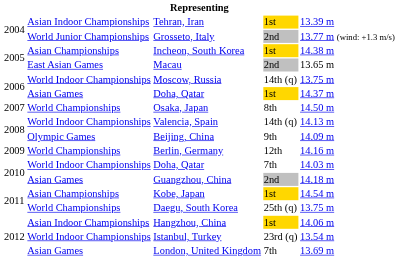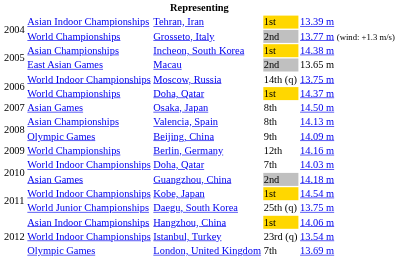 <table>
 <tr>
 <th colspan="5">Representing </th>
 </tr>
 <tr>
 <td rowspan=2>2004</td>
 <td><a href='#'>Asian Indoor Championships</a></td>
 <td><a href='#'>Tehran, Iran</a></td>
 <td bgcolor=gold>1st</td>
 <td><a href='#'>13.39 m</a></td>
 </tr>
 <tr>
-<td><a href='#'>World Junior Championships</a></td>
+<td><a href='#'>World Championships</a></td>
 <td><a href='#'>Grosseto, Italy</a></td>
 <td bgcolor=silver>2nd</td>
 <td><a href='#'>13.77 m</a>  <small>(wind: +1.3 m/s)</small></td>
 </tr>
 <tr>
 <td rowspan=2>2005</td>
 <td><a href='#'>Asian Championships</a></td>
 <td><a href='#'>Incheon, South Korea</a></td>
 <td bgcolor=gold>1st</td>
 <td><a href='#'>14.38 m</a></td>
 </tr>
 <tr>
 <td><a href='#'>East Asian Games</a></td>
 <td><a href='#'>Macau</a></td>
 <td bgcolor=silver>2nd</td>
 <td>13.65 m</td>
 </tr>
 <tr>
 <td rowspan=2>2006</td>
 <td><a href='#'>World Indoor Championships</a></td>
 <td><a href='#'>Moscow, Russia</a></td>
 <td>14th (q)</td>
 <td><a href='#'>13.75 m</a></td>
 </tr>
 <tr>
-<td><a href='#'>Asian Games</a></td>
+<td><a href='#'>World Championships</a></td>
 <td><a href='#'>Doha, Qatar</a></td>
 <td bgcolor=gold>1st</td>
 <td><a href='#'>14.37 m</a></td>
 </tr>
 <tr>
 <td>2007</td>
-<td><a href='#'>World Championships</a></td>
+<td><a href='#'>Asian Games</a></td>
 <td><a href='#'>Osaka, Japan</a></td>
 <td>8th</td>
 <td><a href='#'>14.50 m</a></td>
 </tr>
 <tr>
 <td rowspan=2>2008</td>
-<td><a href='#'>World Indoor Championships</a></td>
+<td><a href='#'>Asian Championships</a></td>
 <td><a href='#'>Valencia, Spain</a></td>
-<td>14th (q)</td>
+<td>8th</td>
 <td><a href='#'>14.13 m</a></td>
 </tr>
 <tr>
 <td><a href='#'>Olympic Games</a></td>
 <td><a href='#'>Beijing, China</a></td>
 <td>9th</td>
 <td><a href='#'>14.09 m</a></td>
 </tr>
 <tr>
 <td>2009</td>
 <td><a href='#'>World Championships</a></td>
 <td><a href='#'>Berlin, Germany</a></td>
 <td>12th</td>
 <td><a href='#'>14.16 m</a></td>
 </tr>
 <tr>
 <td rowspan=2>2010</td>
 <td><a href='#'>World Indoor Championships</a></td>
 <td><a href='#'>Doha, Qatar</a></td>
 <td>7th</td>
 <td><a href='#'>14.03 m</a></td>
 </tr>
 <tr>
 <td><a href='#'>Asian Games</a></td>
 <td><a href='#'>Guangzhou, China</a></td>
 <td bgcolor=silver>2nd</td>
 <td><a href='#'>14.18 m</a></td>
 </tr>
 <tr>
 <td rowspan=2>2011</td>
-<td><a href='#'>Asian Championships</a></td>
+<td><a href='#'>World Indoor Championships</a></td>
 <td><a href='#'>Kobe, Japan</a></td>
 <td bgcolor=gold>1st</td>
 <td><a href='#'>14.54 m</a></td>
 </tr>
 <tr>
-<td><a href='#'>World Championships</a></td>
+<td><a href='#'>World Junior Championships</a></td>
 <td><a href='#'>Daegu, South Korea</a></td>
 <td>25th (q)</td>
 <td><a href='#'>13.75 m</a></td>
 </tr>
 <tr>
 <td rowspan=3>2012</td>
 <td><a href='#'>Asian Indoor Championships</a></td>
 <td><a href='#'>Hangzhou, China</a></td>
 <td bgcolor=gold>1st</td>
 <td><a href='#'>14.06 m</a></td>
 </tr>
 <tr>
 <td><a href='#'>World Indoor Championships</a></td>
 <td><a href='#'>Istanbul, Turkey</a></td>
 <td>23rd (q)</td>
 <td><a href='#'>13.54 m</a></td>
 </tr>
 <tr>
-<td><a href='#'>Asian Games</a></td>
+<td><a href='#'>Olympic Games</a></td>
 <td><a href='#'>London, United Kingdom</a></td>
 <td>7th</td>
 <td><a href='#'>13.69 m</a></td>
 </tr>
 </table>
